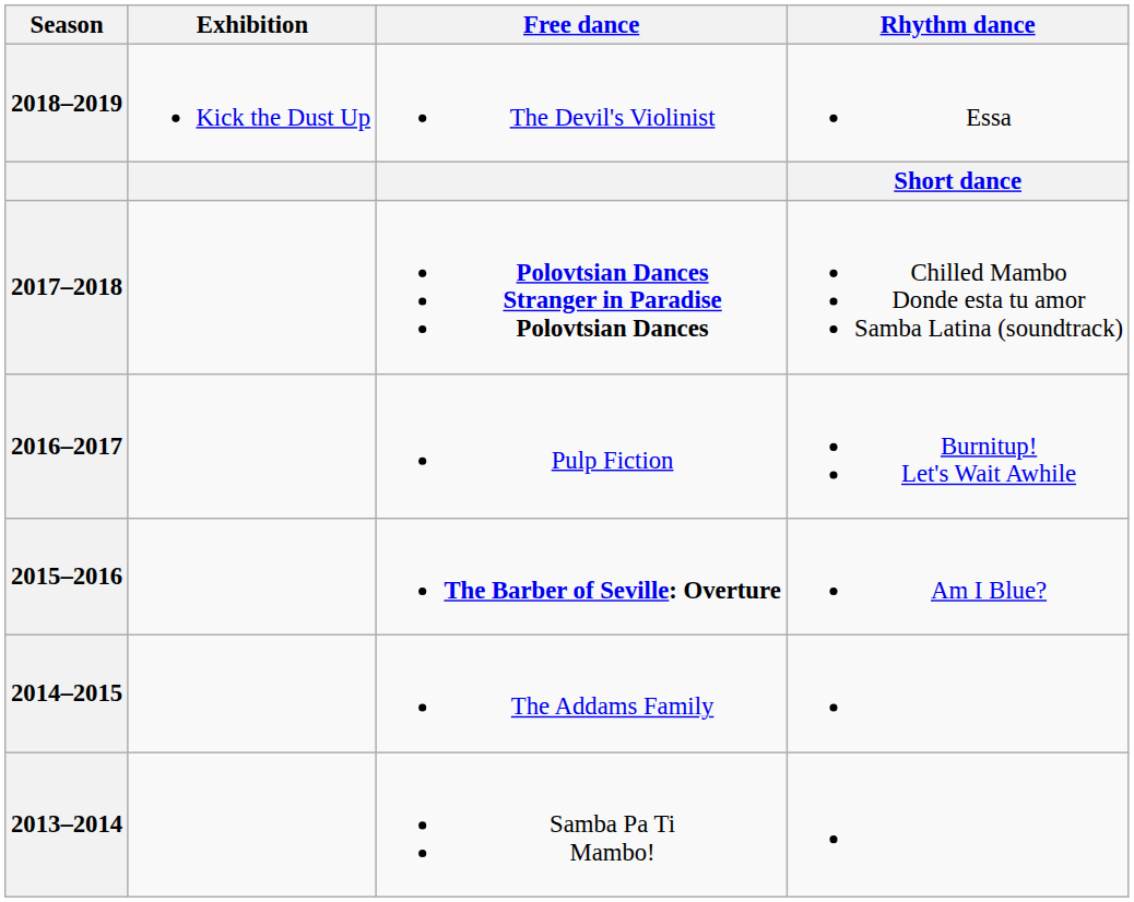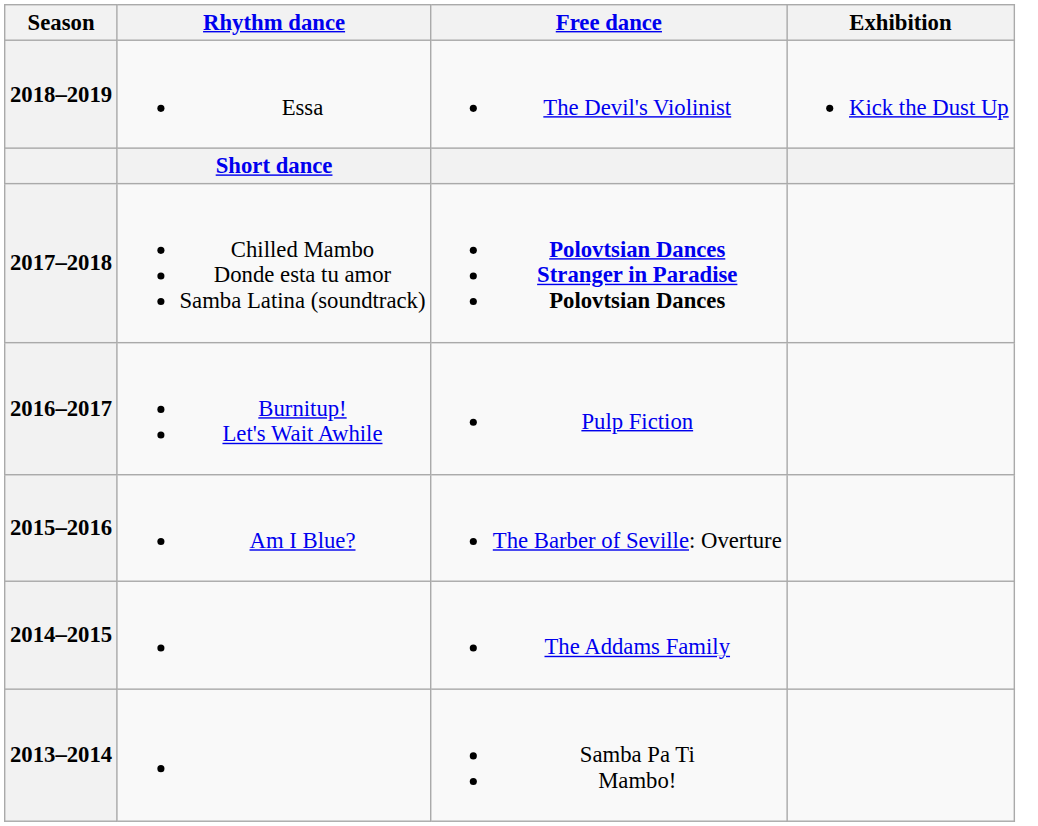 <table class=wikitable style=text-align:center>
 <tr>
 <th>Season</th>
+<th><a href='#'>Rhythm dance</a></th>
+<th><a href='#'>Free dance</a></th>
 <th>Exhibition</th>
-<th><a href='#'>Free dance</a></th>
-<th><a href='#'>Rhythm dance</a></th>
 </tr>
 <tr>
 <th>2018–2019 <br> </th>
+<td><br><ul><li> Essa <br></li></ul></td>
+<td><br><ul><li><a href='#'>The Devil's Violinist</a> <br></li></ul></td>
 <td><br><ul><li><a href='#'>Kick the Dust Up</a> <br></li></ul></td>
-<td><br><ul><li><a href='#'>The Devil's Violinist</a> <br></li></ul></td>
-<td><br><ul><li> Essa <br></li></ul></td>
 </tr>
 <tr>
 <th></th>
+<th><a href='#'>Short dance</a></th>
 <th></th>
 <th></th>
-<th><a href='#'>Short dance</a></th>
 </tr>
 <tr>
 <th>2017–2018 <br> </th>
+<td><br><ul><li> Chilled Mambo <br></li><li> Donde esta tu amor <br></li><li> Samba Latina (soundtrack)</li></ul></td>
+<td><strong><br><ul><li><a href='#'>Polovtsian Dances</a> <br></li><li><a href='#'>Stranger in Paradise</a> <br></li><li>Polovtsian Dances <br></li></ul></strong></td>
 <td></td>
-<td><strong><br><ul><li><a href='#'>Polovtsian Dances</a> <br></li><li><a href='#'>Stranger in Paradise</a> <br></li><li>Polovtsian Dances <br></li></ul></strong></td>
-<td><br><ul><li> Chilled Mambo <br></li><li> Donde esta tu amor <br></li><li> Samba Latina (soundtrack)</li></ul></td>
 </tr>
 <tr>
 <th>2016–2017 <br> </th>
+<td><br><ul><li><a href='#'>Burnitup!</a> <br></li><li><a href='#'>Let's Wait Awhile</a> <br></li></ul></td>
+<td><br><ul><li><a href='#'>Pulp Fiction</a></li></ul></td>
 <td></td>
-<td><br><ul><li><a href='#'>Pulp Fiction</a></li></ul></td>
-<td><br><ul><li><a href='#'>Burnitup!</a> <br></li><li><a href='#'>Let's Wait Awhile</a> <br></li></ul></td>
 </tr>
 <tr>
 <th>2015–2016 <br> </th>
+<td><br><ul><li><a href='#'>Am I Blue?</a> <br></li></ul></td>
+<td><br><ul><li><a href='#'>The Barber of Seville</a>: Overture <br></li></ul></td>
 <td></td>
-<td><strong><br><ul><li><a href='#'>The Barber of Seville</a>: Overture <br></li></ul></strong></td>
-<td><br><ul><li><a href='#'>Am I Blue?</a> <br></li></ul></td>
 </tr>
 <tr>
 <th>2014–2015 <br> </th>
+<td><br><ul><li></li></ul></td>
+<td><br><ul><li><a href='#'>The Addams Family</a></li></ul></td>
 <td></td>
-<td><br><ul><li><a href='#'>The Addams Family</a></li></ul></td>
-<td><br><ul><li></li></ul></td>
 </tr>
 <tr>
 <th>2013–2014 <br> </th>
+<td><br><ul><li></li></ul></td>
+<td><br><ul><li>Samba Pa Ti <br></li><li>Mambo! <br></li></ul></td>
 <td></td>
-<td><br><ul><li>Samba Pa Ti <br></li><li>Mambo! <br></li></ul></td>
-<td><br><ul><li></li></ul></td>
 </tr>
 </table>
